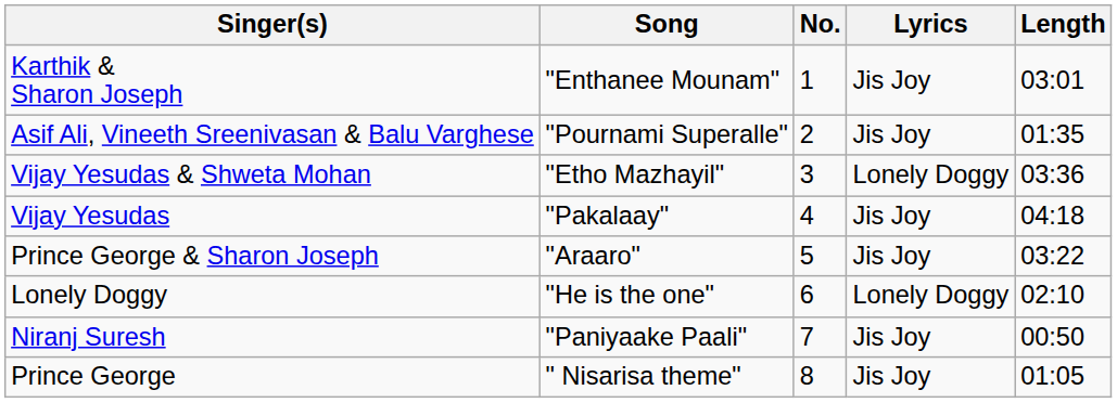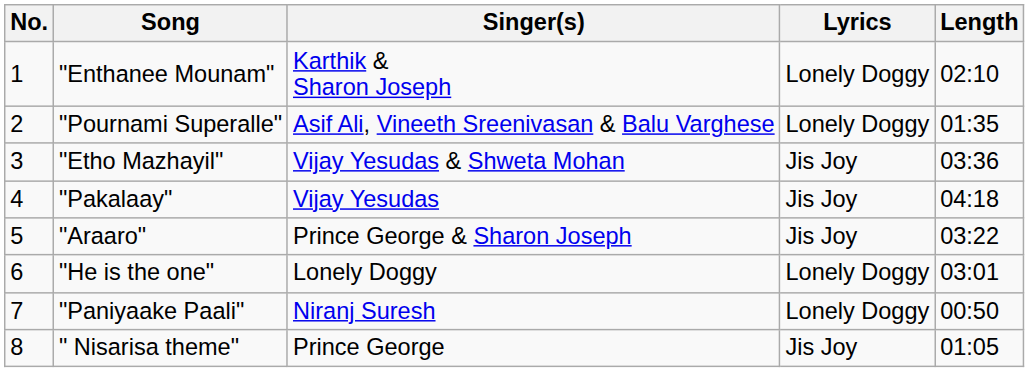 <table class="wikitable">
 <tr>
+<th>No.</th>
+<th>Song</th>
 <th>Singer(s)</th>
-<th>Song</th>
-<th>No.</th>
 <th>Lyrics</th>
 <th>Length</th>
 </tr>
 <tr>
+<td>1</td>
+<td>"Enthanee Mounam"</td>
 <td><a href='#'>Karthik</a> & <br> <a href='#'>Sharon Joseph</a></td>
-<td>"Enthanee Mounam"</td>
-<td>1</td>
-<td>Jis Joy</td>
-<td>03:01</td>
+<td>Lonely Doggy</td>
+<td>02:10</td>
 </tr>
 <tr>
+<td>2</td>
+<td>"Pournami Superalle"</td>
 <td><a href='#'>Asif Ali</a>, <a href='#'>Vineeth Sreenivasan</a> & <a href='#'>Balu Varghese</a></td>
-<td>"Pournami Superalle"</td>
-<td>2</td>
-<td>Jis Joy</td>
+<td>Lonely Doggy</td>
 <td>01:35</td>
 </tr>
 <tr>
+<td>3</td>
+<td>"Etho Mazhayil"</td>
 <td><a href='#'>Vijay Yesudas</a> & <a href='#'>Shweta Mohan</a></td>
-<td>"Etho Mazhayil"</td>
-<td>3</td>
-<td>Lonely Doggy</td>
+<td>Jis Joy</td>
 <td>03:36</td>
 </tr>
 <tr>
+<td>4</td>
+<td>"Pakalaay"</td>
 <td><a href='#'>Vijay Yesudas</a></td>
-<td>"Pakalaay"</td>
-<td>4</td>
 <td>Jis Joy</td>
 <td>04:18</td>
 </tr>
 <tr>
+<td>5</td>
+<td>"Araaro"</td>
 <td>Prince George & <a href='#'>Sharon Joseph</a></td>
-<td>"Araaro"</td>
-<td>5</td>
 <td>Jis Joy</td>
 <td>03:22</td>
 </tr>
 <tr>
+<td>6</td>
+<td>"He is the one"</td>
 <td>Lonely Doggy</td>
-<td>"He is the one"</td>
-<td>6</td>
 <td>Lonely Doggy</td>
-<td>02:10</td>
+<td>03:01</td>
 </tr>
 <tr>
+<td>7</td>
+<td>"Paniyaake Paali"</td>
 <td><a href='#'>Niranj Suresh</a></td>
-<td>"Paniyaake Paali"</td>
-<td>7</td>
-<td>Jis Joy</td>
+<td>Lonely Doggy</td>
 <td>00:50</td>
 </tr>
 <tr>
+<td>8</td>
+<td>" Nisarisa theme"</td>
 <td>Prince George</td>
-<td>" Nisarisa theme"</td>
-<td>8</td>
 <td>Jis Joy</td>
 <td>01:05</td>
 </tr>
 </table>
